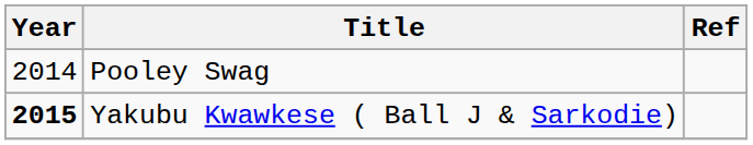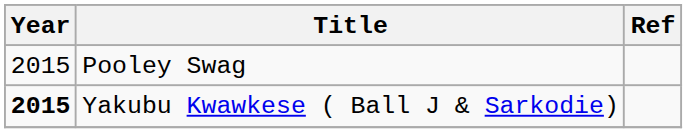 <table class="wikitable">
 <tr>
 <th>Year</th>
 <th>Title</th>
 <th>Ref</th>
 </tr>
 <tr>
-<td>2014</td>
+<td>2015</td>
 <td>Pooley Swag</td>
 <td></td>
 </tr>
 <tr>
 <td><strong>2015</strong></td>
 <td>Yakubu  <a href='#'>Kwawkese</a> ( Ball J & <a href='#'>Sarkodie</a>)</td>
 <td></td>
 </tr>
 <tr>
 </tr>
 </table>
